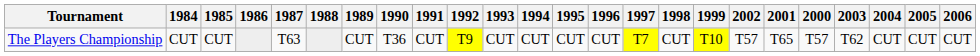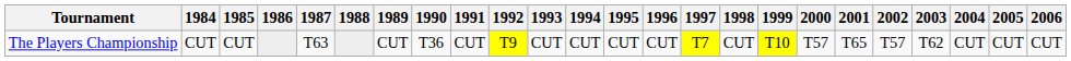 <table class="wikitable" style="font-size:95%;text-align:center;">
 <tr>
 <th>Tournament</th>
 <th>1984</th>
 <th>1985</th>
 <th>1986</th>
 <th>1987</th>
 <th>1988</th>
 <th>1989</th>
 <th>1990</th>
 <th>1991</th>
 <th>1992</th>
 <th>1993</th>
 <th>1994</th>
 <th>1995</th>
 <th>1996</th>
 <th>1997</th>
 <th>1998</th>
 <th>1999</th>
+<th>2000</th>
+<th>2001</th>
 <th>2002</th>
-<th>2001</th>
-<th>2000</th>
 <th>2003</th>
 <th>2004</th>
 <th>2005</th>
 <th>2006</th>
 </tr>
 <tr>
 <td align=left><a href='#'>The Players Championship</a></td>
 <td>CUT</td>
 <td>CUT</td>
 <td style="background:#eeeeee;"></td>
 <td>T63</td>
 <td style="background:#eeeeee;"></td>
 <td>CUT</td>
 <td>T36</td>
 <td>CUT</td>
 <td style="background:yellow;">T9</td>
 <td>CUT</td>
 <td>CUT</td>
 <td>CUT</td>
 <td>CUT</td>
 <td style="background:yellow;">T7</td>
 <td>CUT</td>
 <td style="background:yellow;">T10</td>
 <td>T57</td>
 <td>T65</td>
 <td>T57</td>
 <td>T62</td>
 <td>CUT</td>
 <td>CUT</td>
 <td>CUT</td>
 </tr>
 </table>
